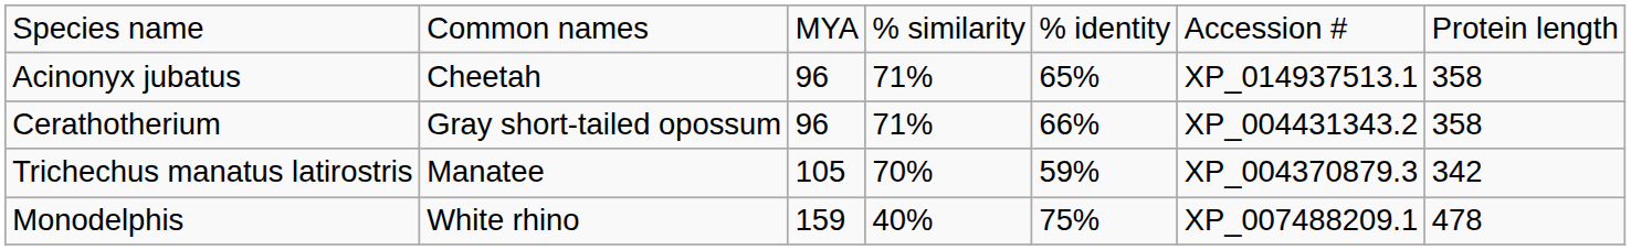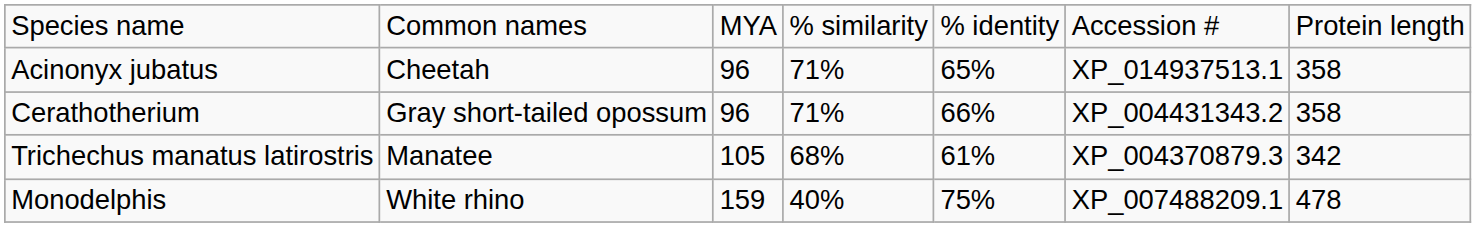 <table class="wikitable">
 <tr>
 <td>Species name</td>
 <td>Common names</td>
 <td>MYA</td>
 <td>% similarity</td>
 <td>% identity</td>
 <td>Accession #</td>
 <td>Protein length</td>
 </tr>
 <tr>
 <td>Acinonyx jubatus</td>
 <td>Cheetah</td>
 <td>96</td>
 <td>71%</td>
 <td>65%</td>
 <td>XP_014937513.1</td>
 <td>358</td>
 </tr>
 <tr>
 <td>Cerathotherium</td>
 <td>Gray short-tailed opossum</td>
 <td>96</td>
 <td>71%</td>
 <td>66%</td>
 <td>XP_004431343.2</td>
 <td>358</td>
 </tr>
 <tr>
 <td>Trichechus manatus latirostris</td>
 <td>Manatee</td>
 <td>105</td>
-<td>70%</td>
-<td>59%</td>
+<td>68%</td>
+<td>61%</td>
 <td>XP_004370879.3</td>
 <td>342</td>
 </tr>
 <tr>
 <td>Monodelphis</td>
 <td>White rhino</td>
 <td>159</td>
 <td>40%</td>
 <td>75%</td>
 <td>XP_007488209.1</td>
 <td>478</td>
 </tr>
 </table>
